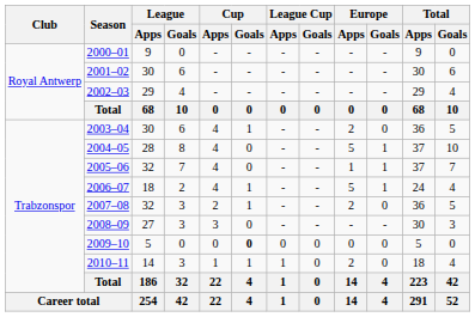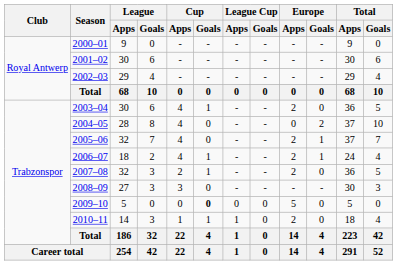 <table class="wikitable" style="text-align: center;">
 <tr>
 <th rowspan="2">Club</th>
 <th rowspan="2">Season</th>
 <th colspan="2">League</th>
 <th colspan="2">Cup</th>
 <th colspan="2">League Cup</th>
 <th colspan="2">Europe</th>
 <th colspan="2">Total</th>
 </tr>
 <tr>
 <th>Apps</th>
 <th>Goals</th>
 <th>Apps</th>
 <th>Goals</th>
 <th>Apps</th>
 <th>Goals</th>
 <th>Apps</th>
 <th>Goals</th>
 <th>Apps</th>
 <th>Goals</th>
 </tr>
 <tr>
 <td rowspan="4" valign="center"><a href='#'>Royal Antwerp</a></td>
 <td><a href='#'>2000–01</a></td>
 <td>9</td>
 <td>0</td>
 <td>-</td>
 <td>-</td>
 <td>-</td>
 <td>-</td>
 <td>-</td>
 <td>-</td>
 <td>9</td>
 <td>0</td>
 </tr>
 <tr>
 <td><a href='#'>2001–02</a></td>
 <td>30</td>
 <td>6</td>
 <td>-</td>
 <td>-</td>
 <td>-</td>
 <td>-</td>
 <td>-</td>
 <td>-</td>
 <td>30</td>
 <td>6</td>
 </tr>
 <tr>
 <td><a href='#'>2002–03</a></td>
 <td>29</td>
 <td>4</td>
 <td>-</td>
 <td>-</td>
 <td>-</td>
 <td>-</td>
 <td>-</td>
 <td>-</td>
 <td>29</td>
 <td>4</td>
 </tr>
 <tr>
 <th>Total</th>
 <th>68</th>
 <th>10</th>
 <th>0</th>
 <th>0</th>
 <th>0</th>
 <th>0</th>
 <th>0</th>
 <th>0</th>
 <th>68</th>
 <th>10</th>
 </tr>
 <tr>
 <td rowspan="9" valign="center"><a href='#'>Trabzonspor</a></td>
 <td><a href='#'>2003–04</a></td>
 <td>30</td>
 <td>6</td>
 <td>4</td>
 <td>1</td>
 <td>-</td>
 <td>-</td>
 <td>2</td>
 <td>0</td>
 <td>36</td>
 <td>5</td>
 </tr>
 <tr>
 <td><a href='#'>2004–05</a></td>
 <td>28</td>
 <td>8</td>
 <td>4</td>
 <td>0</td>
 <td>-</td>
 <td>-</td>
-<td>5</td>
-<td>1</td>
+<td>0</td>
+<td>2</td>
 <td>37</td>
 <td>10</td>
 </tr>
 <tr>
 <td><a href='#'>2005–06</a></td>
 <td>32</td>
 <td>7</td>
 <td>4</td>
 <td>0</td>
 <td>-</td>
 <td>-</td>
-<td>1</td>
+<td>2</td>
 <td>1</td>
 <td>37</td>
 <td>7</td>
 </tr>
 <tr>
 <td><a href='#'>2006–07</a></td>
 <td>18</td>
 <td>2</td>
 <td>4</td>
 <td>1</td>
 <td>-</td>
 <td>-</td>
-<td>5</td>
+<td>2</td>
 <td>1</td>
 <td>24</td>
 <td>4</td>
 </tr>
 <tr>
 <td><a href='#'>2007–08</a></td>
 <td>32</td>
 <td>3</td>
 <td>2</td>
 <td>1</td>
 <td>-</td>
 <td>-</td>
 <td>2</td>
 <td>0</td>
 <td>36</td>
 <td>5</td>
 </tr>
 <tr>
 <td><a href='#'>2008–09</a></td>
 <td>27</td>
 <td>3</td>
 <td>3</td>
 <td>0</td>
 <td>-</td>
 <td>-</td>
 <td>-</td>
 <td>-</td>
 <td>30</td>
 <td>3</td>
 </tr>
 <tr>
 <td><a href='#'>2009–10</a></td>
 <td>5</td>
 <td>0</td>
 <td>0</td>
 <td><strong>0</strong></td>
 <td>0</td>
 <td>0</td>
-<td>0</td>
+<td>5</td>
 <td>0</td>
 <td>5</td>
 <td>0</td>
 </tr>
 <tr>
 <td><a href='#'>2010–11</a></td>
 <td>14</td>
 <td>3</td>
 <td>1</td>
 <td>1</td>
 <td>1</td>
 <td>0</td>
 <td>2</td>
 <td>0</td>
 <td>18</td>
 <td>4</td>
 </tr>
 <tr>
 <th>Total</th>
 <th>186</th>
 <th>32</th>
 <th>22</th>
 <th>4</th>
 <th>1</th>
 <th>0</th>
 <th>14</th>
 <th>4</th>
 <th>223</th>
 <th>42</th>
 </tr>
 <tr>
 <th colspan="2">Career total</th>
 <th>254</th>
 <th>42</th>
 <th>22</th>
 <th>4</th>
 <th>1</th>
 <th>0</th>
 <th>14</th>
 <th>4</th>
 <th>291</th>
 <th>52</th>
 </tr>
 </table>
